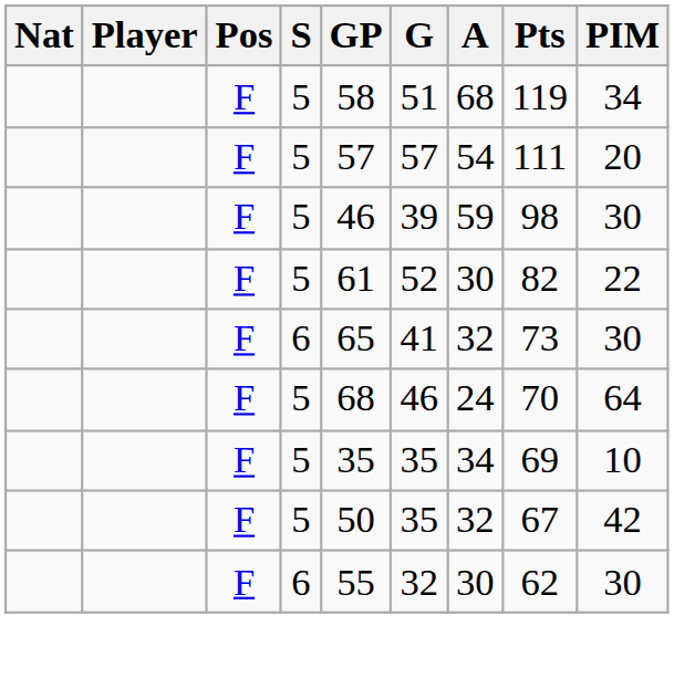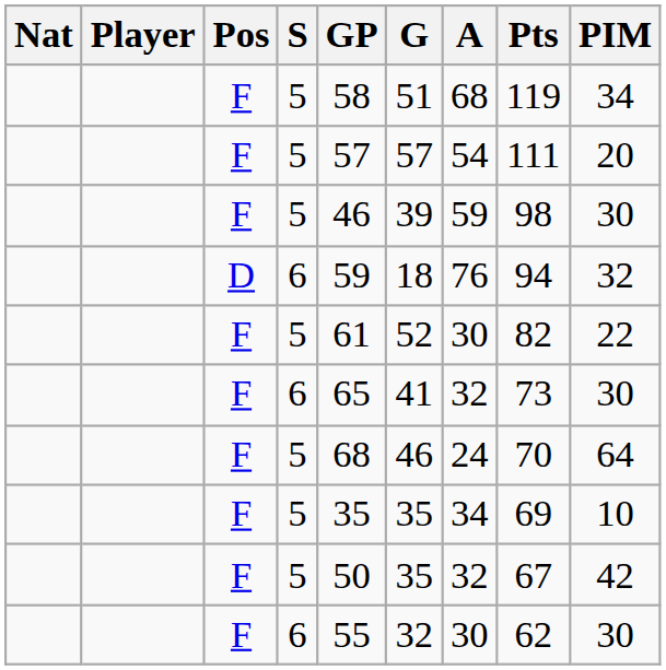 <table class="wikitable sortable" style="text-align:center;">
 <tr>
 <th>Nat</th>
 <th>Player</th>
 <th>Pos</th>
 <th>S</th>
 <th>GP</th>
 <th>G</th>
 <th>A</th>
 <th>Pts</th>
 <th>PIM</th>
 </tr>
 <tr>
 <td></td>
 <td align="left"></td>
 <td><a href='#'>F</a></td>
 <td>5</td>
 <td>58</td>
 <td>51</td>
 <td>68</td>
 <td>119</td>
 <td>34</td>
 </tr>
 <tr>
 <td></td>
 <td align="left"></td>
 <td><a href='#'>F</a></td>
 <td>5</td>
 <td>57</td>
 <td>57</td>
 <td>54</td>
 <td>111</td>
 <td>20</td>
 </tr>
 <tr>
 <td></td>
 <td align="left"></td>
 <td><a href='#'>F</a></td>
 <td>5</td>
 <td>46</td>
 <td>39</td>
 <td>59</td>
 <td>98</td>
 <td>30</td>
+</tr>
+<tr>
+<td></td>
+<td align="left"></td>
+<td><a href='#'>D</a></td>
+<td>6</td>
+<td>59</td>
+<td>18</td>
+<td>76</td>
+<td>94</td>
+<td>32</td>
 </tr>
 <tr>
 <td></td>
 <td align="left"></td>
 <td><a href='#'>F</a></td>
 <td>5</td>
 <td>61</td>
 <td>52</td>
 <td>30</td>
 <td>82</td>
 <td>22</td>
 </tr>
 <tr>
 <td></td>
 <td align="left"></td>
 <td><a href='#'>F</a></td>
 <td>6</td>
 <td>65</td>
 <td>41</td>
 <td>32</td>
 <td>73</td>
 <td>30</td>
 </tr>
 <tr>
 <td></td>
 <td align="left"></td>
 <td><a href='#'>F</a></td>
 <td>5</td>
 <td>68</td>
 <td>46</td>
 <td>24</td>
 <td>70</td>
 <td>64</td>
 </tr>
 <tr>
 <td></td>
 <td align="left"></td>
 <td><a href='#'>F</a></td>
 <td>5</td>
 <td>35</td>
 <td>35</td>
 <td>34</td>
 <td>69</td>
 <td>10</td>
 </tr>
 <tr>
 <td></td>
 <td align="left"></td>
 <td><a href='#'>F</a></td>
 <td>5</td>
 <td>50</td>
 <td>35</td>
 <td>32</td>
 <td>67</td>
 <td>42</td>
 </tr>
 <tr>
 <td></td>
 <td align="left"></td>
 <td><a href='#'>F</a></td>
 <td>6</td>
 <td>55</td>
 <td>32</td>
 <td>30</td>
 <td>62</td>
 <td>30</td>
 </tr>
 </table>
